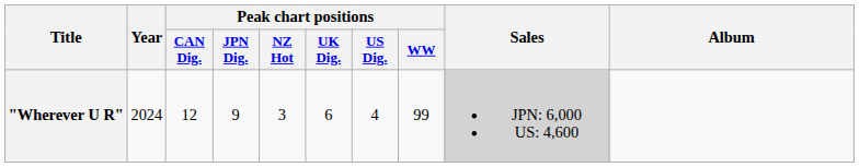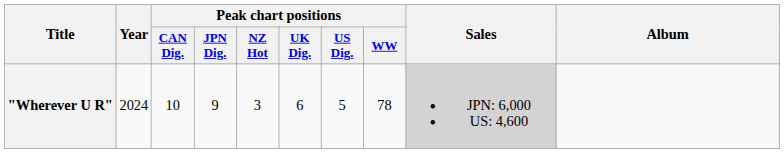 <table class="wikitable plainrowheaders" style="text-align:center;">
 <tr>
 <th scope="col" rowspan="2">Title</th>
 <th scope="col" rowspan="2">Year</th>
 <th scope="col" colspan="6">Peak chart positions</th>
 <th scope="col" rowspan="2" style="width:10em;">Sales</th>
 <th scope="col" rowspan="2" style="width:15em;">Album</th>
 </tr>
 <tr>
 <th scope="col" style="width:2.8em;font-size:90%;"><a href='#'>CAN<br>Dig.</a><br></th>
 <th scope="col" style="width:2.8em;font-size:90%;"><a href='#'>JPN<br>Dig.</a><br></th>
 <th scope="col" style="width:2.8em;font-size:90%;"><a href='#'>NZ<br>Hot</a><br></th>
 <th scope="col" style="width:2.8em;font-size:90%;"><a href='#'>UK<br>Dig.</a><br></th>
 <th scope="col" style="width:2.8em;font-size:90%;"><a href='#'>US<br>Dig.</a><br></th>
 <th scope="col" style="width:2.8em;font-size:90%;"><a href='#'>WW</a><br></th>
 </tr>
 <tr>
 <th scope="row">"Wherever U R"<br></th>
 <td>2024</td>
-<td>12</td>
+<td>10</td>
 <td>9</td>
 <td>3</td>
 <td>6</td>
-<td>4</td>
-<td>99</td>
+<td>5</td>
+<td>78</td>
 <td style="background: lightgrey;"><br><ul><li>JPN: 6,000</li><li>US: 4,600</li></ul></td>
 <td></td>
 </tr>
 </table>
